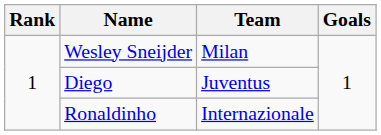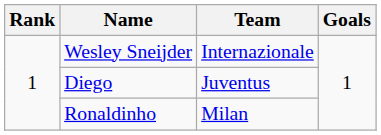 <table class="wikitable" style="text-align: center;">
 <tr>
 <th>Rank</th>
 <th>Name</th>
 <th>Team</th>
 <th>Goals</th>
 </tr>
 <tr>
 <td rowspan=3>1</td>
 <td align="left"> <a href='#'>Wesley Sneijder</a></td>
-<td align="left"> <a href='#'>Milan</a></td>
+<td align="left"> <a href='#'>Internazionale</a></td>
 <td rowspan="3">1</td>
 </tr>
 <tr>
 <td align="left"> <a href='#'>Diego</a></td>
 <td align="left"> <a href='#'>Juventus</a></td>
 </tr>
 <tr>
 <td align="left"> <a href='#'>Ronaldinho</a></td>
-<td align="left"> <a href='#'>Internazionale</a></td>
+<td align="left"> <a href='#'>Milan</a></td>
 </tr>
 </table>
